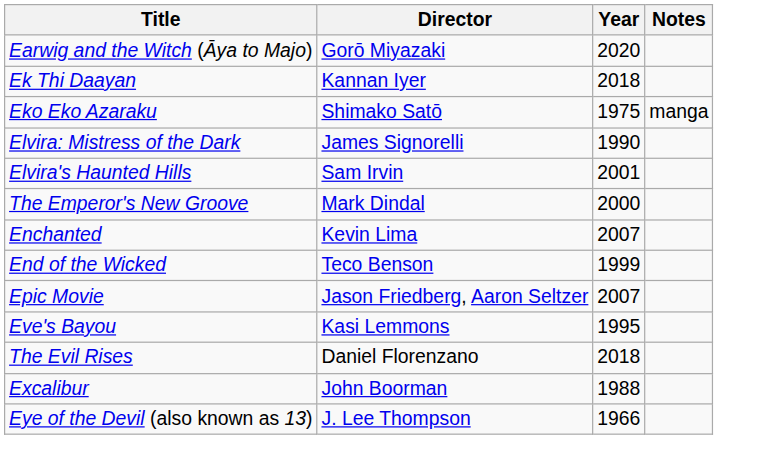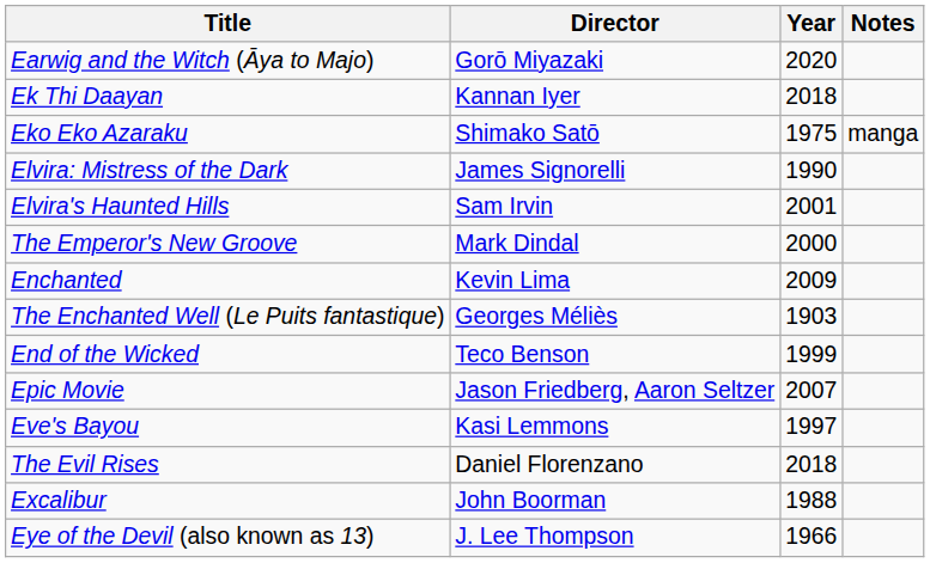 <table class="wikitable">
 <tr>
 <th>Title</th>
 <th>Director</th>
 <th>Year</th>
 <th>Notes</th>
 </tr>
 <tr>
 <td><em><a href='#'>Earwig and the Witch</a></em> (<em>Āya to Majo</em>)</td>
 <td><a href='#'>Gorō Miyazaki</a></td>
 <td>2020</td>
 <td></td>
 </tr>
 <tr>
 <td><em><a href='#'>Ek Thi Daayan</a></em></td>
 <td><a href='#'>Kannan Iyer</a></td>
 <td>2018</td>
 <td></td>
 </tr>
 <tr>
 <td><em><a href='#'>Eko Eko Azaraku</a></em></td>
 <td><a href='#'>Shimako Satō</a></td>
 <td>1975</td>
 <td>manga</td>
 </tr>
 <tr>
 <td><em><a href='#'>Elvira: Mistress of the Dark</a></em></td>
 <td><a href='#'>James Signorelli</a></td>
 <td>1990</td>
 <td></td>
 </tr>
 <tr>
 <td><em><a href='#'>Elvira's Haunted Hills</a></em></td>
 <td><a href='#'>Sam Irvin</a></td>
 <td>2001</td>
 <td></td>
 </tr>
 <tr>
 <td><em><a href='#'>The Emperor's New Groove</a></em></td>
 <td><a href='#'>Mark Dindal</a></td>
 <td>2000</td>
 <td></td>
 </tr>
 <tr>
 <td><em><a href='#'>Enchanted</a></em></td>
 <td><a href='#'>Kevin Lima</a></td>
-<td>2007</td>
+<td>2009</td>
+<td></td>
+</tr>
+<tr>
+<td><em><a href='#'>The Enchanted Well</a></em>   (<em>Le Puits fantastique</em>)</td>
+<td><a href='#'>Georges Méliès</a></td>
+<td>1903</td>
 <td></td>
 </tr>
 <tr>
 <td><em><a href='#'>End of the Wicked</a></em></td>
 <td><a href='#'>Teco Benson</a></td>
 <td>1999</td>
 <td></td>
 </tr>
 <tr>
 <td><em><a href='#'>Epic Movie</a></em></td>
 <td><a href='#'>Jason Friedberg</a>, <a href='#'>Aaron Seltzer</a></td>
 <td>2007</td>
 <td></td>
 </tr>
 <tr>
 <td><em><a href='#'>Eve's Bayou</a></em></td>
 <td><a href='#'>Kasi Lemmons</a></td>
-<td>1995</td>
+<td>1997</td>
 <td></td>
 </tr>
 <tr>
 <td><em><a href='#'>The Evil Rises</a></em></td>
 <td>Daniel Florenzano</td>
 <td>2018</td>
 <td></td>
 </tr>
 <tr>
 <td><em><a href='#'>Excalibur</a></em></td>
 <td><a href='#'>John Boorman</a></td>
 <td>1988</td>
 <td></td>
 </tr>
 <tr>
 <td><em><a href='#'>Eye of the Devil</a></em>  (also known as <em>13</em>)</td>
 <td><a href='#'>J. Lee Thompson</a></td>
 <td>1966</td>
 <td></td>
 </tr>
 </table>
